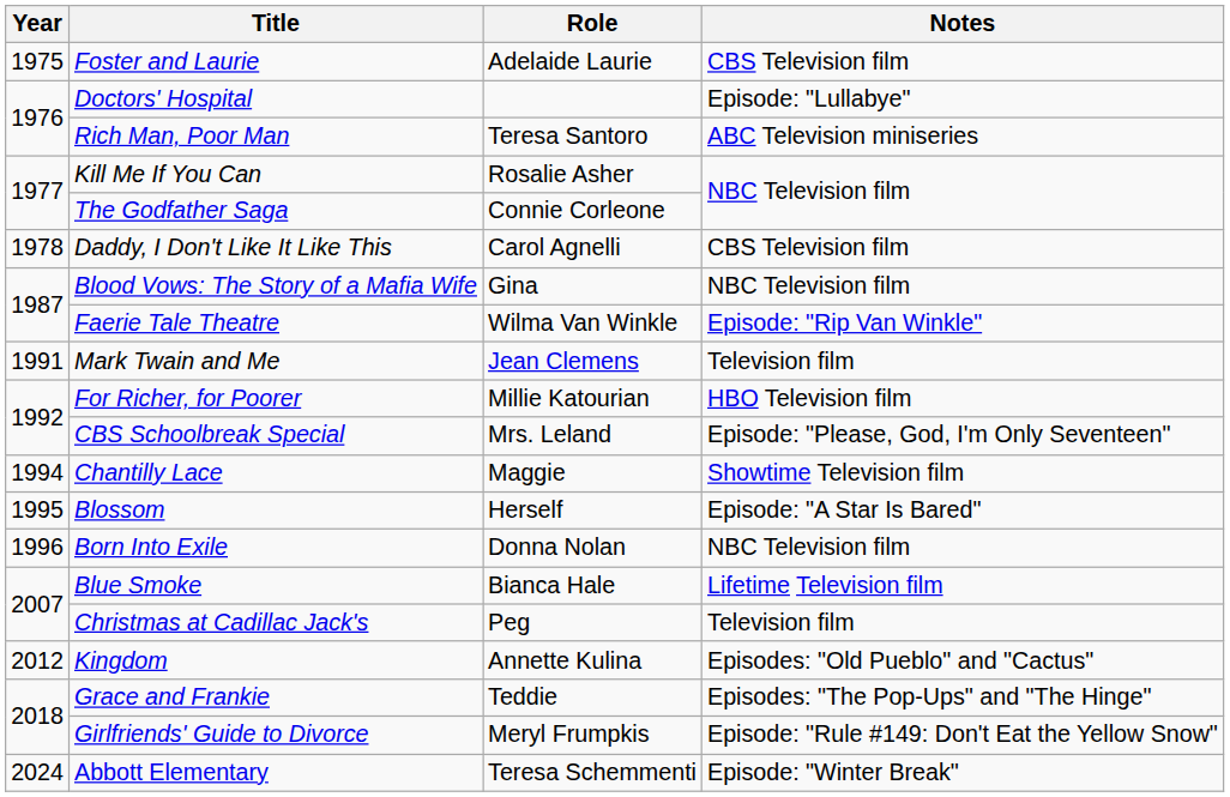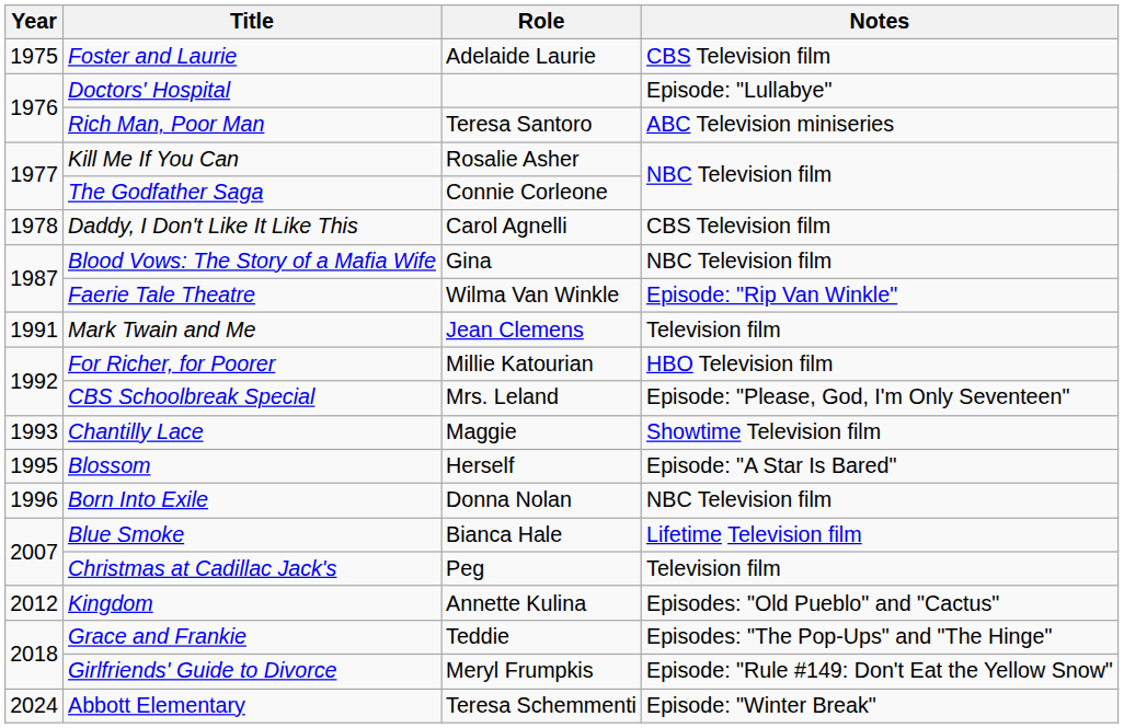 <table class="wikitable sortable plainrowheaders">
 <tr>
 <th scope="col">Year</th>
 <th scope="col">Title</th>
 <th scope="col">Role</th>
 <th scope="col" class="unsortable">Notes</th>
 </tr>
 <tr>
 <td>1975</td>
 <td><em><a href='#'>Foster and Laurie</a></em></td>
 <td>Adelaide Laurie</td>
 <td><a href='#'>CBS</a> Television film</td>
 </tr>
 <tr>
 <td rowspan="2">1976</td>
 <td><em><a href='#'>Doctors' Hospital</a></em></td>
 <td></td>
 <td>Episode: "Lullabye"</td>
 </tr>
 <tr>
 <td><em><a href='#'>Rich Man, Poor Man</a></em></td>
 <td>Teresa Santoro</td>
 <td><a href='#'>ABC</a> Television miniseries</td>
 </tr>
 <tr>
 <td rowspan="2">1977</td>
 <td><em>Kill Me If You Can</em></td>
 <td>Rosalie Asher</td>
 <td rowspan="2"><a href='#'>NBC</a> Television film</td>
 </tr>
 <tr>
 <td><em><a href='#'>The Godfather Saga</a></em></td>
 <td>Connie Corleone</td>
 </tr>
 <tr>
 <td>1978</td>
 <td><em>Daddy, I Don't Like It Like This</em></td>
 <td>Carol Agnelli</td>
 <td>CBS Television film</td>
 </tr>
 <tr>
 <td rowspan="2">1987</td>
 <td><em><a href='#'>Blood Vows: The Story of a Mafia Wife</a></em></td>
 <td>Gina</td>
 <td>NBC Television film</td>
 </tr>
 <tr>
 <td><em><a href='#'>Faerie Tale Theatre</a></em></td>
 <td>Wilma Van Winkle</td>
 <td><a href='#'>Episode: "Rip Van Winkle"</a></td>
 </tr>
 <tr>
 <td>1991</td>
 <td><em>Mark Twain and Me</em></td>
 <td><a href='#'>Jean Clemens</a></td>
 <td>Television film</td>
 </tr>
 <tr>
 <td rowspan="2">1992</td>
 <td><em><a href='#'>For Richer, for Poorer</a></em></td>
 <td>Millie Katourian</td>
 <td><a href='#'>HBO</a> Television film</td>
 </tr>
 <tr>
 <td><em><a href='#'>CBS Schoolbreak Special</a></em></td>
 <td>Mrs. Leland</td>
 <td>Episode: "Please, God, I'm Only Seventeen"</td>
 </tr>
 <tr>
-<td>1994</td>
+<td>1993</td>
 <td><em><a href='#'>Chantilly Lace</a></em></td>
 <td>Maggie</td>
 <td><a href='#'>Showtime</a> Television film</td>
 </tr>
 <tr>
 <td>1995</td>
 <td><em><a href='#'>Blossom</a></em></td>
 <td>Herself</td>
 <td>Episode: "A Star Is Bared"</td>
 </tr>
 <tr>
 <td>1996</td>
 <td><em><a href='#'>Born Into Exile</a></em></td>
 <td>Donna Nolan</td>
 <td>NBC Television film</td>
 </tr>
 <tr>
 <td rowspan="2">2007</td>
 <td><em><a href='#'>Blue Smoke</a></em></td>
 <td>Bianca Hale</td>
 <td><a href='#'>Lifetime</a> <a href='#'>Television film</a></td>
 </tr>
 <tr>
 <td><em><a href='#'>Christmas at Cadillac Jack's</a></em></td>
 <td>Peg</td>
 <td>Television film</td>
 </tr>
 <tr>
 <td>2012</td>
 <td><em><a href='#'>Kingdom</a></em></td>
 <td>Annette Kulina</td>
 <td>Episodes: "Old Pueblo" and "Cactus"</td>
 </tr>
 <tr>
 <td rowspan="2">2018</td>
 <td><em><a href='#'>Grace and Frankie</a></em></td>
 <td>Teddie</td>
 <td>Episodes: "The Pop-Ups" and "The Hinge"</td>
 </tr>
 <tr>
 <td><em><a href='#'>Girlfriends' Guide to Divorce</a></em></td>
 <td>Meryl Frumpkis</td>
 <td>Episode: "Rule #149: Don't Eat the Yellow Snow"</td>
 </tr>
 <tr>
 <td>2024</td>
 <td><a href='#'>Abbott Elementary</a></td>
 <td>Teresa Schemmenti</td>
 <td>Episode: "Winter Break"</td>
 </tr>
 </table>
